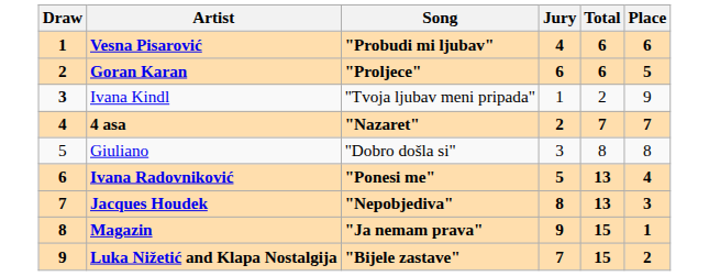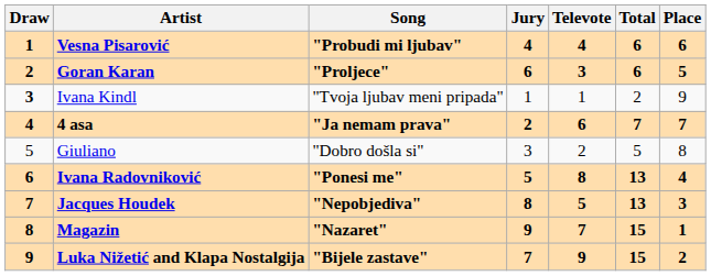 <table class="sortable wikitable" style="margin: 1em auto 1em auto; text-align:center">
 <tr>
 <th>Draw</th>
 <th>Artist</th>
 <th>Song</th>
 <th>Jury</th>
+<th>Televote</th>
 <th>Total</th>
 <th>Place</th>
 </tr>
 <tr style="font-weight:bold; background:navajowhite;">
 <td>1</td>
 <td align="left"><a href='#'>Vesna Pisarović</a></td>
 <td align="left">"Probudi mi ljubav"</td>
+<td>4</td>
 <td>4</td>
 <td>6</td>
 <td>6</td>
 </tr>
 <tr style="font-weight:bold; background:navajowhite;">
 <td>2</td>
 <td align="left"><a href='#'>Goran Karan</a></td>
 <td align="left">"Proljece"</td>
 <td>6</td>
+<td>3</td>
 <td>6</td>
 <td>5</td>
 </tr>
 <tr>
 <td><strong>3</strong></td>
 <td align="left"><a href='#'>Ivana Kindl</a></td>
 <td align="left">"Tvoja ljubav meni pripada"</td>
 <td>1</td>
+<td>1</td>
 <td>2</td>
 <td>9</td>
 </tr>
 <tr style="font-weight:bold; background:navajowhite;">
 <td>4</td>
 <td align="left">4 asa</td>
-<td align="left">"Nazaret"</td>
+<td align="left">"Ja nemam prava"</td>
 <td>2</td>
+<td>6</td>
 <td>7</td>
 <td>7</td>
 </tr>
 <tr>
 <td>5</td>
 <td align="left"><a href='#'>Giuliano</a></td>
 <td align="left">"Dobro došla si"</td>
 <td>3</td>
-<td>8</td>
+<td>2</td>
+<td>5</td>
 <td>8</td>
 </tr>
 <tr style="font-weight:bold; background:navajowhite;">
 <td>6</td>
 <td align="left"><a href='#'>Ivana Radovniković</a></td>
 <td align="left">"Ponesi me"</td>
 <td>5</td>
+<td>8</td>
 <td>13</td>
 <td>4</td>
 </tr>
 <tr style="font-weight:bold; background:navajowhite;">
 <td>7</td>
 <td align="left"><a href='#'>Jacques Houdek</a></td>
 <td align="left">"Nepobjediva"</td>
 <td>8</td>
+<td>5</td>
 <td>13</td>
 <td>3</td>
 </tr>
 <tr style="font-weight:bold; background:navajowhite;">
 <td>8</td>
 <td align="left"><a href='#'>Magazin</a></td>
-<td align="left">"Ja nemam prava"</td>
+<td align="left">"Nazaret"</td>
 <td>9</td>
+<td>7</td>
 <td>15</td>
 <td>1</td>
 </tr>
 <tr style="font-weight:bold; background:navajowhite;">
 <td>9</td>
 <td align="left"><a href='#'>Luka Nižetić</a> and Klapa Nostalgija</td>
 <td align="left">"Bijele zastave"</td>
 <td>7</td>
+<td>9</td>
 <td>15</td>
 <td>2</td>
 </tr>
 </table>
